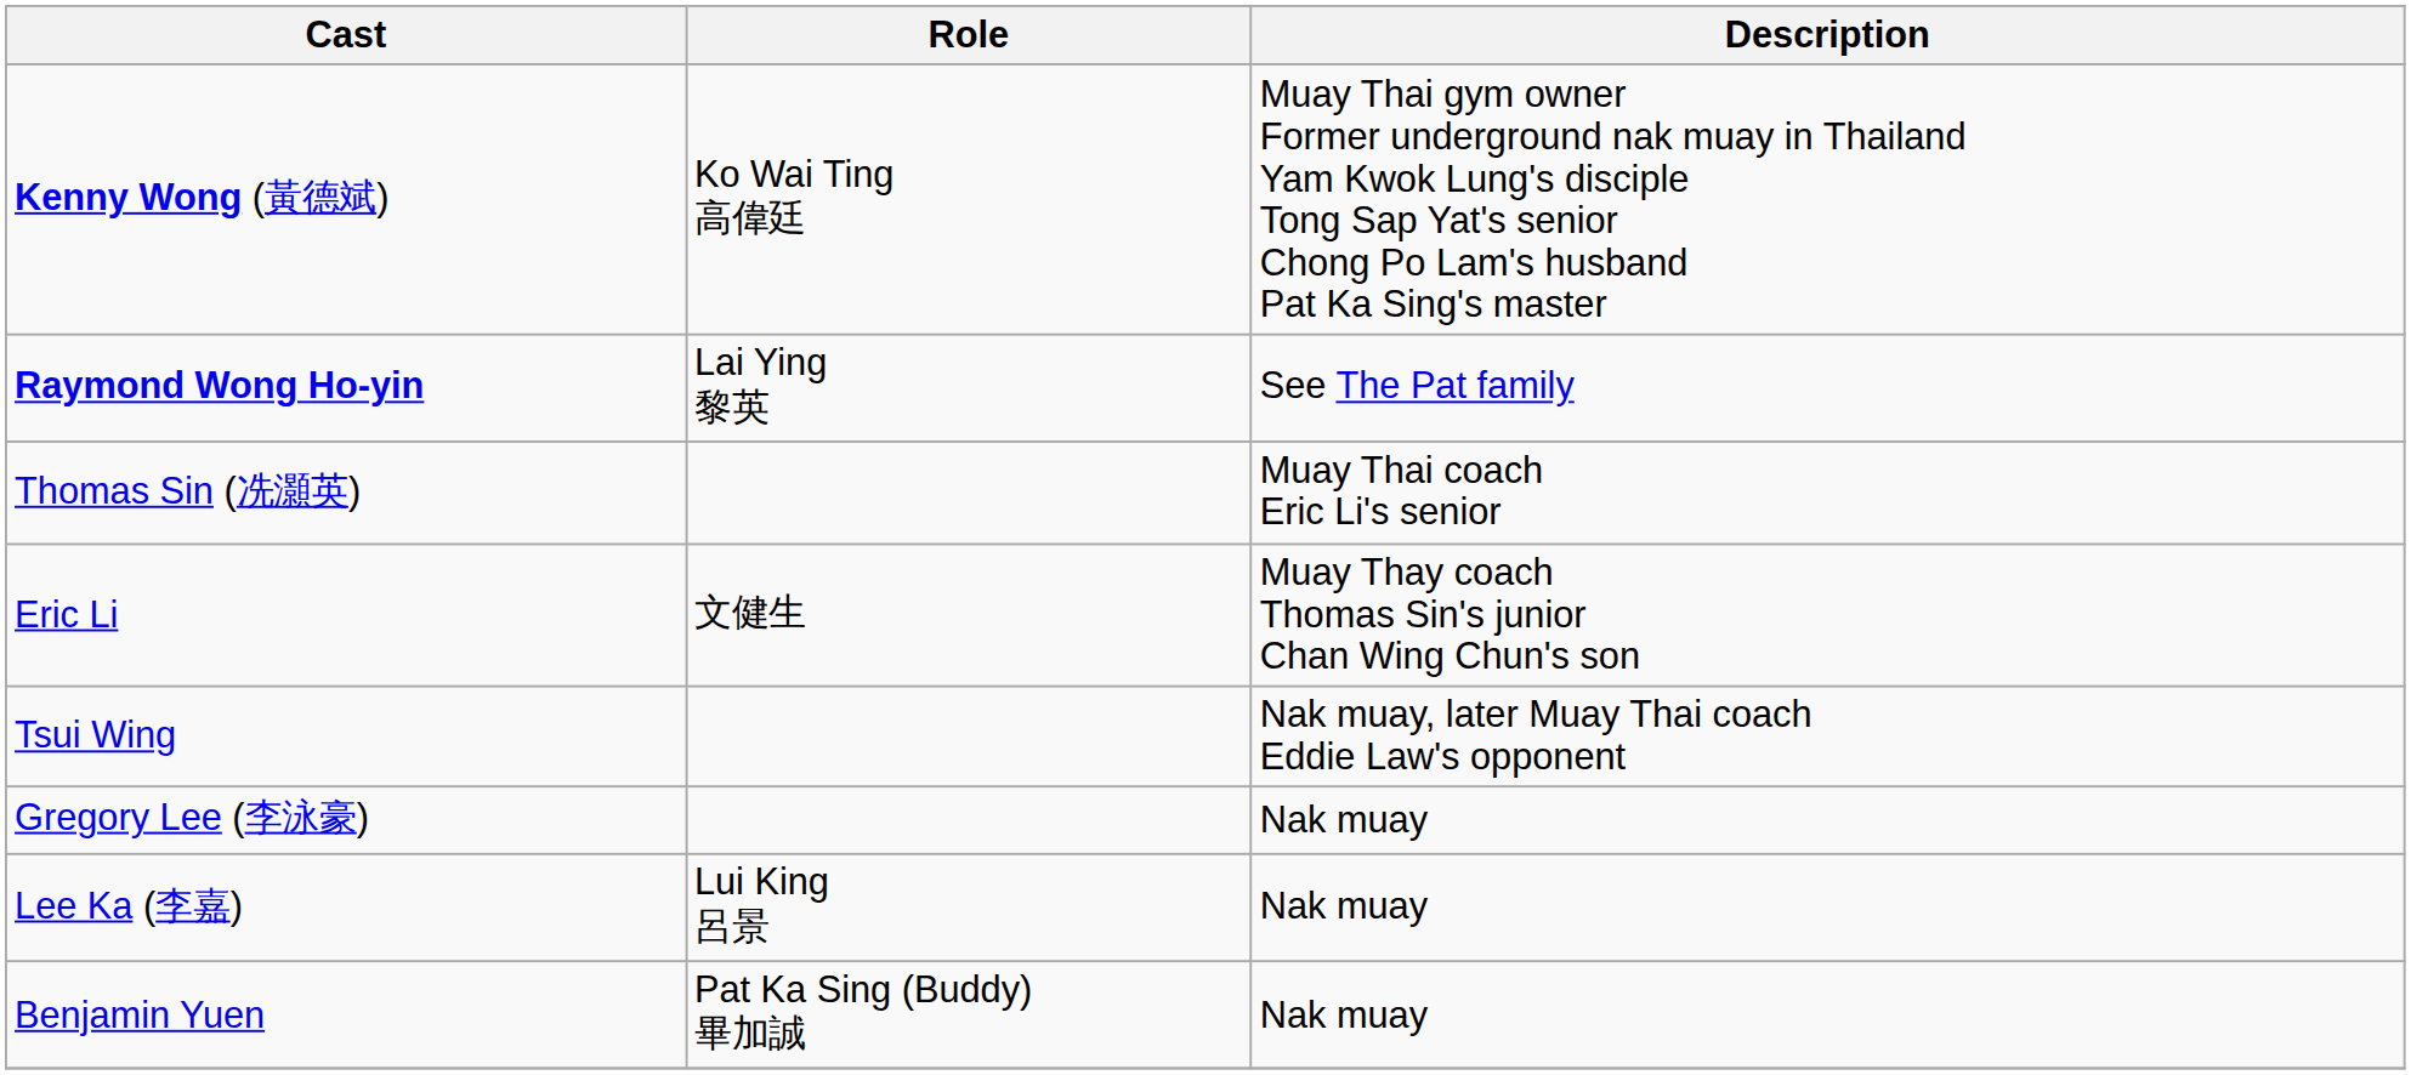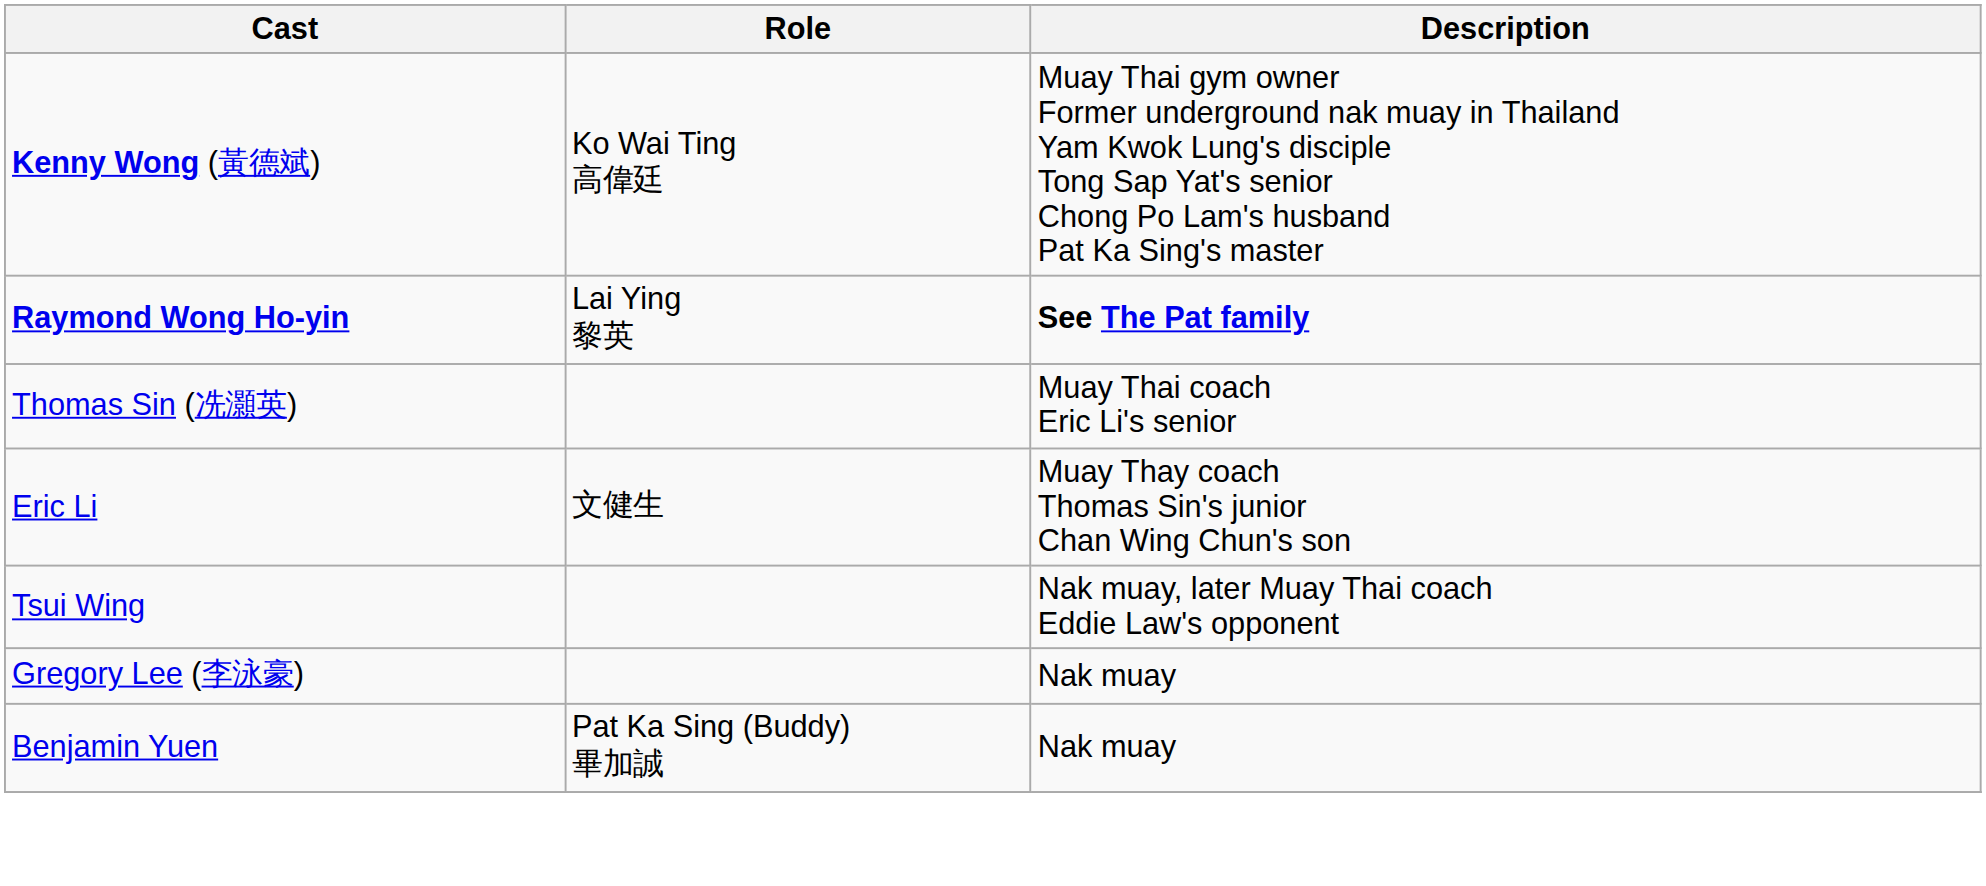 <table class="wikitable" width="65%">
 <tr>
 <th>Cast</th>
 <th>Role</th>
 <th>Description</th>
 </tr>
 <tr>
 <td><strong><a href='#'>Kenny Wong</a></strong> (<a href='#'>黃德斌</a>)</td>
 <td>Ko Wai Ting<br>高偉廷</td>
 <td>Muay Thai gym owner<br>Former underground nak muay in Thailand<br>Yam Kwok Lung's disciple<br>Tong Sap Yat's senior<br>Chong Po Lam's husband<br>Pat Ka Sing's master<br></td>
 </tr>
 <tr>
 <td><strong><a href='#'>Raymond Wong Ho-yin</a></strong></td>
 <td>Lai Ying<br>黎英</td>
-<td>See <a href='#'>The Pat family</a></td>
+<td><strong>See <a href='#'>The Pat family</a></strong></td>
 </tr>
 <tr>
 <td><a href='#'>Thomas Sin</a> (<a href='#'>冼灝英</a>)</td>
 <td></td>
 <td>Muay Thai coach<br>Eric Li's senior</td>
 </tr>
 <tr>
 <td><a href='#'>Eric Li</a></td>
 <td>文健生</td>
 <td>Muay Thay coach<br>Thomas Sin's junior<br>Chan Wing Chun's son</td>
 </tr>
 <tr>
 <td><a href='#'>Tsui Wing</a></td>
 <td></td>
 <td>Nak muay, later Muay Thai coach<br>Eddie Law's opponent</td>
 </tr>
 <tr>
 <td><a href='#'>Gregory Lee</a> (<a href='#'>李泳豪</a>)</td>
 <td></td>
 <td>Nak muay</td>
 </tr>
 <tr>
-<td><a href='#'>Lee Ka</a> (<a href='#'>李嘉</a>)</td>
-<td>Lui King<br>呂景</td>
-<td>Nak muay</td>
-</tr>
-<tr>
 <td><a href='#'>Benjamin Yuen</a></td>
 <td>Pat Ka Sing (Buddy)<br>畢加誠</td>
 <td>Nak muay</td>
 </tr>
 <tr>
 </tr>
 </table>
